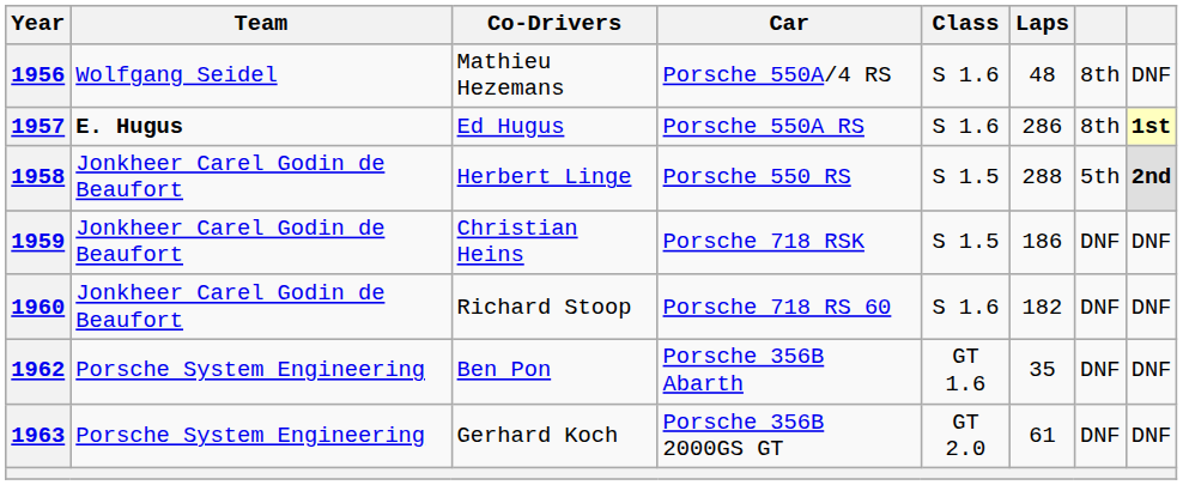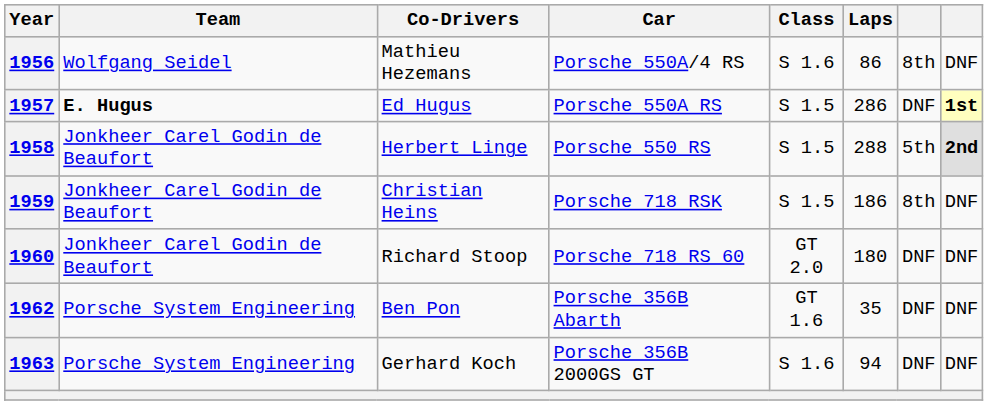 <table class="wikitable" style="text-align:center; font-size:90%">
 <tr>
 <th>Year</th>
 <th>Team</th>
 <th>Co-Drivers</th>
 <th>Car</th>
 <th>Class</th>
 <th>Laps</th>
 <th></th>
 <th></th>
 </tr>
 <tr>
 <th><a href='#'>1956</a></th>
 <td align="left"> <a href='#'>Wolfgang Seidel</a></td>
 <td align="left"> Mathieu Hezemans</td>
 <td align="left"><a href='#'>Porsche 550A</a>/4 RS</td>
 <td>S 1.6</td>
-<td>48</td>
+<td>86</td>
 <td>8th</td>
 <td>DNF</td>
 </tr>
 <tr>
 <th><a href='#'>1957</a></th>
 <td align="left"><strong> E. Hugus</strong></td>
 <td align="left"> <a href='#'>Ed Hugus</a></td>
 <td align="left"><a href='#'>Porsche 550A RS</a></td>
-<td>S 1.6</td>
+<td>S 1.5</td>
 <td>286</td>
-<td>8th</td>
+<td>DNF</td>
 <td style="background:#ffffbf;"><strong>1st</strong></td>
 </tr>
 <tr>
 <th><a href='#'>1958</a></th>
 <td align="left"> <a href='#'>Jonkheer Carel Godin de Beaufort</a></td>
 <td align="left"> <a href='#'>Herbert Linge</a></td>
 <td align="left"><a href='#'>Porsche 550 RS</a></td>
 <td>S 1.5</td>
 <td>288</td>
 <td>5th</td>
 <td style="background:#DFDFDF;"><strong>2nd</strong></td>
 </tr>
 <tr>
 <th><a href='#'>1959</a></th>
 <td align="left"> <a href='#'>Jonkheer Carel Godin de Beaufort</a></td>
 <td align="left"> <a href='#'>Christian Heins</a></td>
 <td align="left"><a href='#'>Porsche 718 RSK</a></td>
 <td>S 1.5</td>
 <td>186</td>
-<td>DNF</td>
+<td>8th</td>
 <td>DNF</td>
 </tr>
 <tr>
 <th><a href='#'>1960</a></th>
 <td align="left"> <a href='#'>Jonkheer Carel Godin de Beaufort</a></td>
 <td align="left"> Richard Stoop</td>
 <td align="left"><a href='#'>Porsche 718 RS 60</a></td>
-<td>S 1.6</td>
-<td>182</td>
+<td>GT 2.0</td>
+<td>180</td>
 <td>DNF</td>
 <td>DNF</td>
 </tr>
 <tr>
 <th><a href='#'>1962</a></th>
 <td align="left"> <a href='#'>Porsche System Engineering</a></td>
 <td align="left"> <a href='#'>Ben Pon</a></td>
 <td align="left"><a href='#'>Porsche 356B</a> <a href='#'>Abarth</a></td>
 <td>GT 1.6</td>
 <td>35</td>
 <td>DNF</td>
 <td>DNF</td>
 </tr>
 <tr>
 <th><a href='#'>1963</a></th>
 <td align="left"> <a href='#'>Porsche System Engineering</a></td>
 <td align="left"> Gerhard Koch</td>
 <td align="left"><a href='#'>Porsche 356B</a> 2000GS GT</td>
-<td>GT 2.0</td>
-<td>61</td>
+<td>S 1.6</td>
+<td>94</td>
 <td>DNF</td>
 <td>DNF</td>
 </tr>
 <tr>
 <th colspan="8"></th>
 </tr>
 </table>
